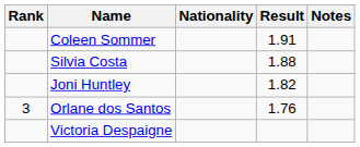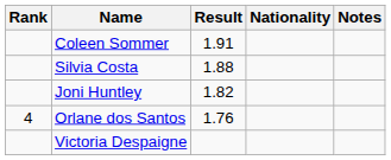 <table class="wikitable sortable" style="text-align:center">
 <tr>
 <th>Rank</th>
 <th>Name</th>
+<th>Result</th>
 <th>Nationality</th>
-<th>Result</th>
 <th>Notes</th>
 </tr>
 <tr>
 <td></td>
 <td align=left><a href='#'>Coleen Sommer</a></td>
+<td>1.91</td>
 <td align=left></td>
-<td>1.91</td>
 <td></td>
 </tr>
 <tr>
 <td></td>
 <td align=left><a href='#'>Silvia Costa</a></td>
+<td>1.88</td>
 <td align=left></td>
-<td>1.88</td>
 <td></td>
 </tr>
 <tr>
 <td></td>
 <td align=left><a href='#'>Joni Huntley</a></td>
+<td>1.82</td>
 <td align=left></td>
-<td>1.82</td>
 <td></td>
 </tr>
 <tr>
-<td>3</td>
+<td>4</td>
 <td align=left><a href='#'>Orlane dos Santos</a></td>
+<td>1.76</td>
 <td align=left></td>
-<td>1.76</td>
 <td></td>
 </tr>
 <tr>
 <td></td>
 <td align=left><a href='#'>Victoria Despaigne</a></td>
+<td></td>
 <td align=left></td>
-<td></td>
 <td></td>
 </tr>
 </table>
